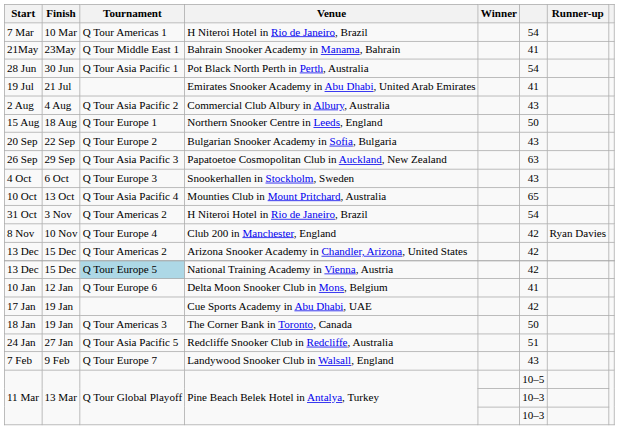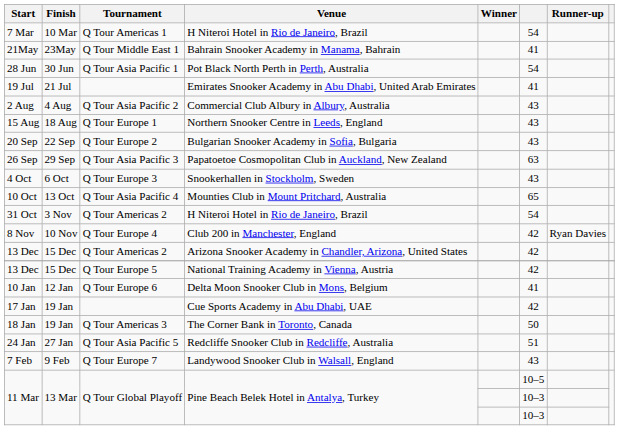 <table class="wikitable" style="font-size: 90%">
 <tr>
 <th>Start</th>
 <th>Finish</th>
 <th>Tournament</th>
 <th>Venue</th>
 <th>Winner</th>
 <th></th>
 <th>Runner-up</th>
 <th></th>
 </tr>
 <tr>
 <td>7 Mar</td>
 <td>10 Mar</td>
 <td>Q Tour Americas 1</td>
 <td>H Niteroi Hotel in <a href='#'>Rio de Janeiro</a>, Brazil</td>
 <td></td>
 <td style="text-align:center;">54</td>
 <td></td>
 <td style="text-align:center;"></td>
 </tr>
 <tr>
 <td>21May</td>
 <td>23May</td>
 <td>Q Tour Middle East 1</td>
 <td>Bahrain Snooker Academy in <a href='#'>Manama</a>, Bahrain</td>
 <td></td>
 <td style="text-align:center;">41</td>
 <td></td>
 <td style="text-align:center;"></td>
 </tr>
 <tr>
 <td>28 Jun</td>
 <td>30 Jun</td>
 <td>Q Tour Asia Pacific 1</td>
 <td>Pot Black North Perth in <a href='#'>Perth</a>, Australia</td>
 <td></td>
 <td style="text-align:center;">54</td>
 <td></td>
 <td style="text-align:center;"></td>
 </tr>
 <tr>
 <td>19 Jul</td>
 <td>21 Jul</td>
 <td></td>
 <td>Emirates Snooker Academy in <a href='#'>Abu Dhabi</a>, United Arab Emirates</td>
 <td></td>
 <td style="text-align:center;">41</td>
 <td></td>
 <td style="text-align:center;"></td>
 </tr>
 <tr>
 <td>2 Aug</td>
 <td>4 Aug</td>
 <td>Q Tour Asia Pacific 2</td>
 <td>Commercial Club Albury in <a href='#'>Albury</a>, Australia</td>
 <td></td>
 <td style="text-align:center;">43</td>
 <td></td>
 <td style="text-align:center;"></td>
 </tr>
 <tr>
 <td>15 Aug</td>
 <td>18 Aug</td>
 <td>Q Tour Europe 1</td>
 <td>Northern Snooker Centre in <a href='#'>Leeds</a>, England</td>
 <td></td>
-<td style="text-align:center;">50</td>
+<td style="text-align:center;">43</td>
 <td></td>
 <td style="text-align:center;"></td>
 </tr>
 <tr>
 <td>20 Sep</td>
 <td>22 Sep</td>
 <td>Q Tour Europe 2</td>
 <td>Bulgarian Snooker Academy in <a href='#'>Sofia</a>, Bulgaria</td>
 <td></td>
 <td style="text-align:center;">43</td>
 <td></td>
 <td style="text-align:center;"></td>
 </tr>
 <tr>
 <td>26 Sep</td>
 <td>29 Sep</td>
 <td>Q Tour Asia Pacific 3</td>
 <td>Papatoetoe Cosmopolitan Club in <a href='#'>Auckland</a>, New Zealand</td>
 <td></td>
 <td style="text-align:center;">63</td>
 <td></td>
 <td style="text-align:center;"></td>
 </tr>
 <tr>
 <td>4 Oct</td>
 <td>6 Oct</td>
 <td>Q Tour Europe 3</td>
 <td>Snookerhallen in <a href='#'>Stockholm</a>, Sweden</td>
 <td></td>
 <td style="text-align:center;">43</td>
 <td></td>
 <td style="text-align:center;"></td>
 </tr>
 <tr>
 <td>10 Oct</td>
 <td>13 Oct</td>
 <td>Q Tour Asia Pacific 4</td>
 <td>Mounties Club in <a href='#'>Mount Pritchard</a>, Australia</td>
 <td></td>
 <td style="text-align:center;">65</td>
 <td></td>
 <td style="text-align:center;"></td>
 </tr>
 <tr>
 <td>31 Oct</td>
 <td>3 Nov</td>
 <td>Q Tour Americas 2</td>
 <td>H Niteroi Hotel in <a href='#'>Rio de Janeiro</a>, Brazil</td>
 <td></td>
 <td style="text-align:center;">54</td>
 <td></td>
 <td style="text-align:center;"></td>
 </tr>
 <tr>
 <td>8 Nov</td>
 <td>10 Nov</td>
 <td>Q Tour Europe 4</td>
 <td>Club 200 in <a href='#'>Manchester</a>, England</td>
 <td></td>
 <td style="text-align:center;">42</td>
 <td> Ryan Davies</td>
 <td style="text-align:center;"></td>
 </tr>
 <tr>
 <td>13 Dec</td>
 <td>15 Dec</td>
 <td>Q Tour Americas 2</td>
 <td>Arizona Snooker Academy in <a href='#'>Chandler, Arizona</a>, United States</td>
 <td></td>
 <td style="text-align:center;">42</td>
 <td></td>
 <td style="text-align:center;"></td>
 </tr>
 <tr>
 </tr>
 <tr>
 <td>13 Dec</td>
 <td>15 Dec</td>
-<td style="background: lightblue;">Q Tour Europe 5</td>
+<td>Q Tour Europe 5</td>
 <td>National Training Academy in <a href='#'>Vienna</a>, Austria</td>
 <td></td>
 <td style="text-align:center;">42</td>
 <td></td>
 <td style="text-align:center;"></td>
 </tr>
 <tr>
 <td>10 Jan</td>
 <td>12 Jan</td>
 <td>Q Tour Europe 6</td>
 <td>Delta Moon Snooker Club in <a href='#'>Mons</a>, Belgium</td>
 <td></td>
 <td style="text-align:center;">41</td>
 <td></td>
 <td style="text-align:center;"></td>
 </tr>
 <tr>
 <td>17 Jan</td>
 <td>19 Jan</td>
 <td></td>
 <td>Cue Sports Academy in <a href='#'>Abu Dhabi</a>, UAE</td>
 <td></td>
 <td style="text-align:center;">42</td>
 <td></td>
 <td style="text-align:center;"></td>
 </tr>
 <tr>
 <td>18 Jan</td>
 <td>19 Jan</td>
 <td>Q Tour Americas 3</td>
 <td>The Corner Bank in <a href='#'>Toronto</a>, Canada</td>
 <td></td>
 <td style="text-align:center;">50</td>
 <td></td>
 <td style="text-align:center;"></td>
 </tr>
 <tr>
 <td>24 Jan</td>
 <td>27 Jan</td>
 <td>Q Tour Asia Pacific 5</td>
 <td>Redcliffe Snooker Club in <a href='#'>Redcliffe</a>, Australia</td>
 <td></td>
 <td style="text-align:center;">51</td>
 <td></td>
 <td style="text-align:center;"></td>
 </tr>
 <tr>
 <td>7 Feb</td>
 <td>9 Feb</td>
 <td>Q Tour Europe 7</td>
 <td>Landywood Snooker Club in <a href='#'>Walsall</a>, England</td>
 <td></td>
 <td style="text-align:center;">43</td>
 <td></td>
 <td style="text-align:center;"></td>
 </tr>
 <tr>
 <td rowspan=3>11 Mar</td>
 <td rowspan=3>13 Mar</td>
 <td rowspan=3>Q Tour Global Playoff</td>
 <td rowspan=3>Pine Beach Belek Hotel in <a href='#'>Antalya</a>, Turkey</td>
 <td></td>
 <td style="text-align:center;">10–5</td>
 <td></td>
 <td rowspan=3></td>
 </tr>
 <tr>
 <td></td>
 <td style="text-align:center;">10–3</td>
 <td></td>
 </tr>
 <tr>
 <td></td>
 <td style="text-align:center;">10–3</td>
 <td></td>
 </tr>
 </table>
